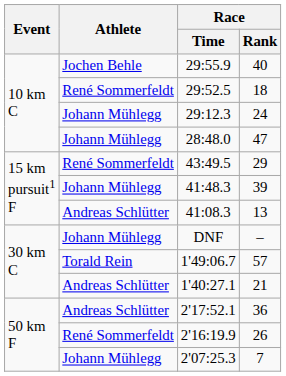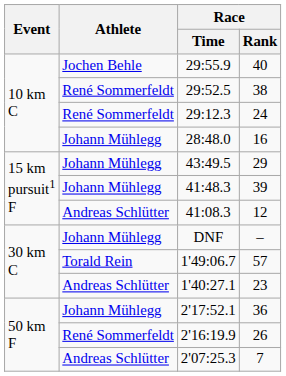 <table class="wikitable" border="1" style="font-size:90%">
 <tr>
 <th rowspan=2>Event</th>
 <th rowspan=2>Athlete</th>
 <th colspan=2>Race</th>
 </tr>
 <tr>
 <th>Time</th>
 <th>Rank</th>
 </tr>
 <tr>
 <td rowspan=4>10 km <br> C</td>
 <td><a href='#'>Jochen Behle</a></td>
 <td align=center>29:55.9</td>
 <td align=center>40</td>
 </tr>
 <tr>
 <td><a href='#'>René Sommerfeldt</a></td>
 <td align=center>29:52.5</td>
-<td align=center>18</td>
+<td align=center>38</td>
 </tr>
 <tr>
-<td><a href='#'>Johann Mühlegg</a></td>
+<td><a href='#'>René Sommerfeldt</a></td>
 <td align=center>29:12.3</td>
 <td align=center>24</td>
 </tr>
 <tr>
 <td><a href='#'>Johann Mühlegg</a></td>
 <td align=center>28:48.0</td>
-<td align=center>47</td>
+<td align=center>16</td>
 </tr>
 <tr>
 <td rowspan=3>15 km <br> pursuit<sup>1</sup> <br> F</td>
-<td><a href='#'>René Sommerfeldt</a></td>
+<td><a href='#'>Johann Mühlegg</a></td>
 <td align=center>43:49.5</td>
 <td align=center>29</td>
 </tr>
 <tr>
 <td><a href='#'>Johann Mühlegg</a></td>
 <td align=center>41:48.3</td>
 <td align=center>39</td>
 </tr>
 <tr>
 <td><a href='#'>Andreas Schlütter</a></td>
 <td align=center>41:08.3</td>
-<td align=center>13</td>
+<td align=center>12</td>
 </tr>
 <tr>
 <td rowspan=3>30 km <br> C</td>
 <td><a href='#'>Johann Mühlegg</a></td>
 <td align=center>DNF</td>
 <td align=center>–</td>
 </tr>
 <tr>
 <td><a href='#'>Torald Rein</a></td>
 <td align=center>1'49:06.7</td>
 <td align=center>57</td>
 </tr>
 <tr>
 <td><a href='#'>Andreas Schlütter</a></td>
 <td align=center>1'40:27.1</td>
-<td align=center>21</td>
+<td align=center>23</td>
 </tr>
 <tr>
 <td rowspan=3>50 km <br> F</td>
-<td><a href='#'>Andreas Schlütter</a></td>
+<td><a href='#'>Johann Mühlegg</a></td>
 <td align=center>2'17:52.1</td>
 <td align=center>36</td>
 </tr>
 <tr>
 <td><a href='#'>René Sommerfeldt</a></td>
 <td align=center>2'16:19.9</td>
 <td align=center>26</td>
 </tr>
 <tr>
-<td><a href='#'>Johann Mühlegg</a></td>
+<td><a href='#'>Andreas Schlütter</a></td>
 <td align=center>2'07:25.3</td>
 <td align=center>7</td>
 </tr>
 </table>
